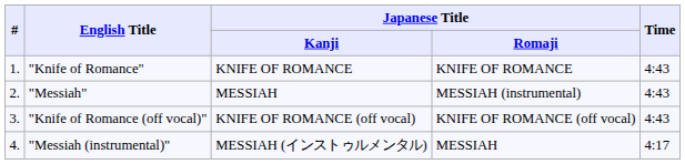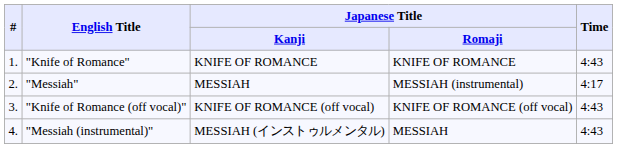 <table border="" cellpadding="4" cellspacing="0"  style="border: 1px #aaaaaa solid; border-collapse: collapse; padding: 0.2em; margin: 1em 1em 1em 0; background: #f7f8ff; font-size:0.9em;">
 <tr valign="middle" bgcolor="#e6e9ff">
 <th rowspan="2">#</th>
 <th rowspan="2"><a href='#'>English</a> Title</th>
 <th colspan="2"><a href='#'>Japanese</a> Title</th>
 <th rowspan="2">Time</th>
 </tr>
 <tr bgcolor="#e6e9ff">
 <th><a href='#'>Kanji</a></th>
 <th><a href='#'>Romaji</a></th>
 </tr>
 <tr>
 <td>1.</td>
 <td>"Knife of Romance"</td>
 <td>KNIFE OF ROMANCE</td>
 <td>KNIFE OF ROMANCE</td>
 <td>4:43</td>
 </tr>
 <tr>
 <td>2.</td>
 <td>"Messiah"</td>
 <td>MESSIAH</td>
 <td>MESSIAH (instrumental)</td>
-<td>4:43</td>
+<td>4:17</td>
 </tr>
 <tr>
 <td>3.</td>
 <td>"Knife of Romance (off vocal)"</td>
 <td>KNIFE OF ROMANCE (off vocal)</td>
 <td>KNIFE OF ROMANCE (off vocal)</td>
 <td>4:43</td>
 </tr>
 <tr>
 <td>4.</td>
 <td>"Messiah (instrumental)"</td>
 <td>MESSIAH (インストゥルメンタル)</td>
 <td>MESSIAH</td>
-<td>4:17</td>
+<td>4:43</td>
 </tr>
 </table>
